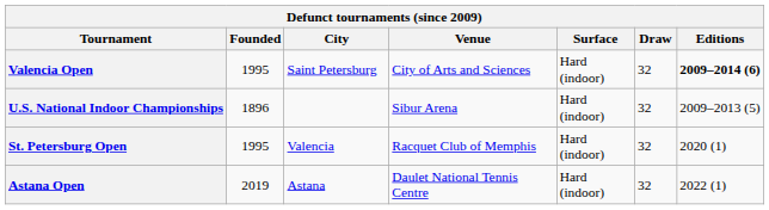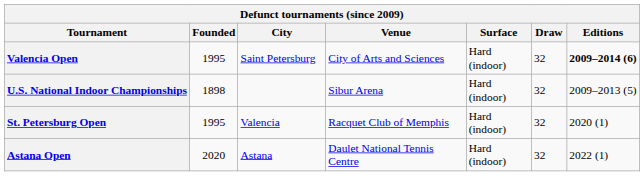 <table class="wikitable plainrowheaders" style="font-size:95%;">
 <tr>
 <th colspan="7" style="text-align:center;">Defunct tournaments (since 2009)</th>
 </tr>
 <tr>
 <th>Tournament</th>
 <th width="50">Founded</th>
 <th width=110>City</th>
 <th width=180>Venue</th>
 <th width=80>Surface</th>
 <th width=40>Draw</th>
 <th>Editions</th>
 </tr>
 <tr>
 <th style="text-align:left;"><a href='#'>Valencia Open</a></th>
 <td align="center">1995</td>
 <td><a href='#'>Saint Petersburg</a></td>
 <td><a href='#'>City of Arts and Sciences</a></td>
 <td>Hard (indoor)</td>
 <td>32</td>
 <td><strong>2009–2014 (6)</strong></td>
 </tr>
 <tr>
 <th style="text-align:left;"><a href='#'>U.S. National Indoor Championships</a></th>
-<td align="center">1896</td>
+<td align="center">1898</td>
 <td></td>
 <td><a href='#'>Sibur Arena</a></td>
 <td>Hard (indoor)</td>
 <td>32</td>
 <td>2009–2013 (5)</td>
 </tr>
 <tr>
 <th style="text-align:left;"><a href='#'>St. Petersburg Open</a></th>
 <td align="center">1995</td>
 <td><a href='#'>Valencia</a></td>
 <td><a href='#'>Racquet Club of Memphis</a></td>
 <td>Hard (indoor)</td>
 <td>32</td>
 <td>2020 (1)</td>
 </tr>
 <tr>
 <th style="text-align:left;"><a href='#'>Astana Open</a></th>
-<td align="center">2019</td>
+<td align="center">2020</td>
 <td><a href='#'>Astana</a></td>
 <td><a href='#'>Daulet National Tennis Centre</a></td>
 <td>Hard (indoor)</td>
 <td>32</td>
 <td>2022 (1)</td>
 </tr>
 </table>
